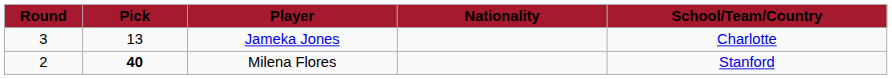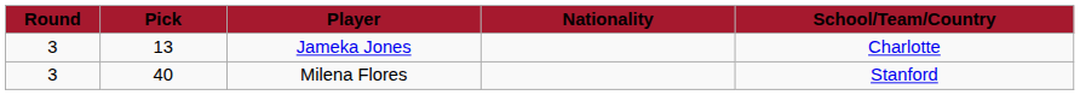 <table class="wikitable" style="text-align:center; width:60em">
 <tr>
 <th style="background: #A6192E" width="2%"><span>Round</span></th>
 <th style="background: #A6192E" width="5%"><span>Pick</span></th>
 <th style="background: #A6192E" width="10%"><span>Player</span></th>
 <th style="background: #A6192E" width="10%"><span>Nationality</span></th>
 <th style="background: #A6192E" width="10%"><span>School/Team/Country</span></th>
 </tr>
 <tr>
 <td>3</td>
 <td>13</td>
 <td><a href='#'>Jameka Jones</a></td>
 <td></td>
 <td><a href='#'>Charlotte</a></td>
 </tr>
 <tr>
-<td>2</td>
-<td><strong>40</strong></td>
+<td>3</td>
+<td>40</td>
 <td>Milena Flores</td>
 <td></td>
 <td><a href='#'>Stanford</a></td>
 </tr>
 </table>
